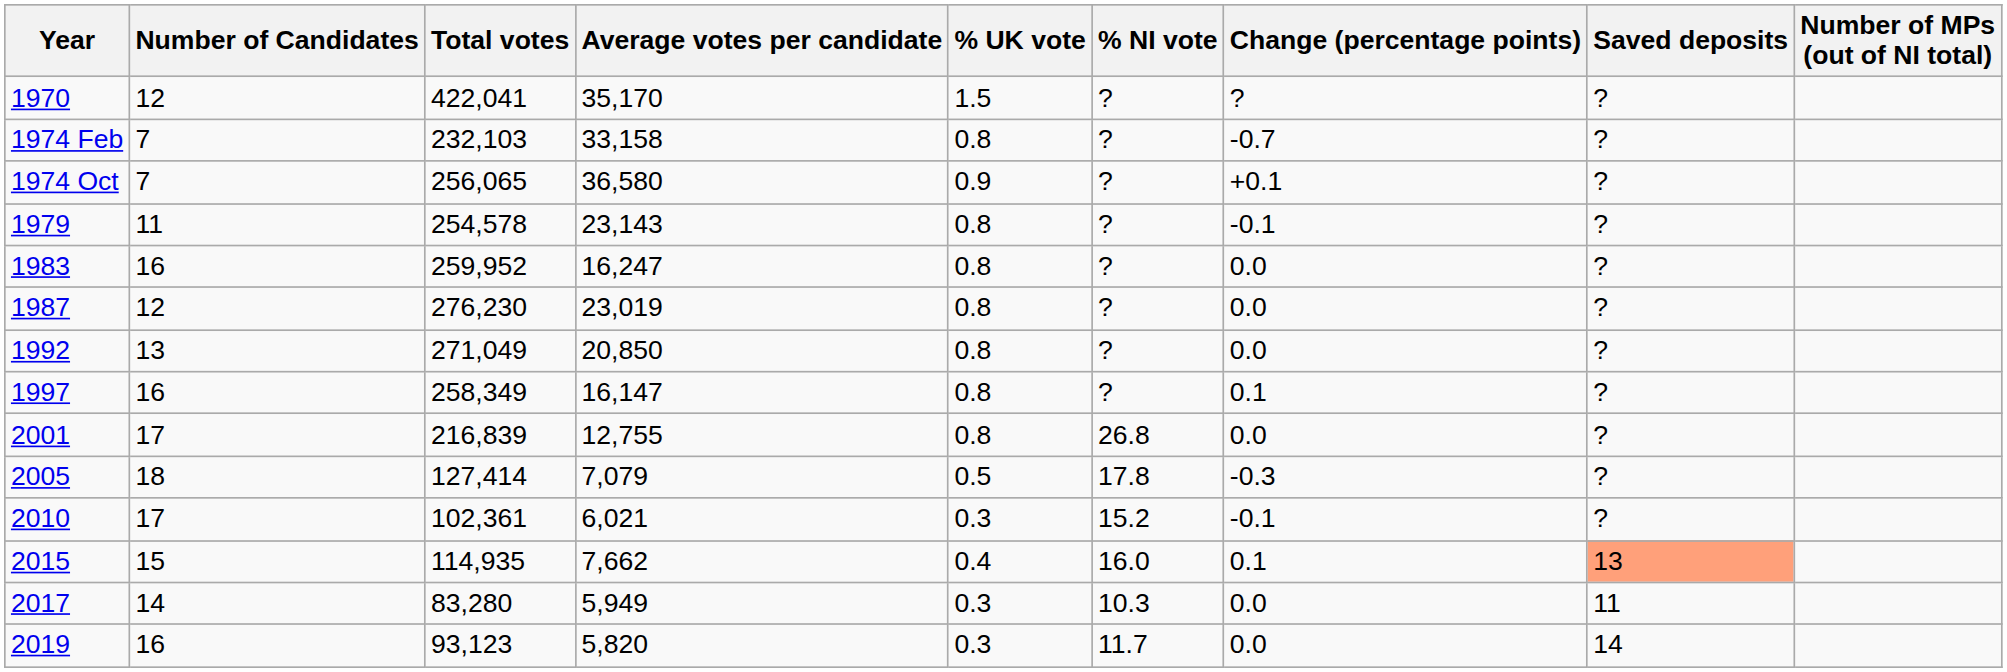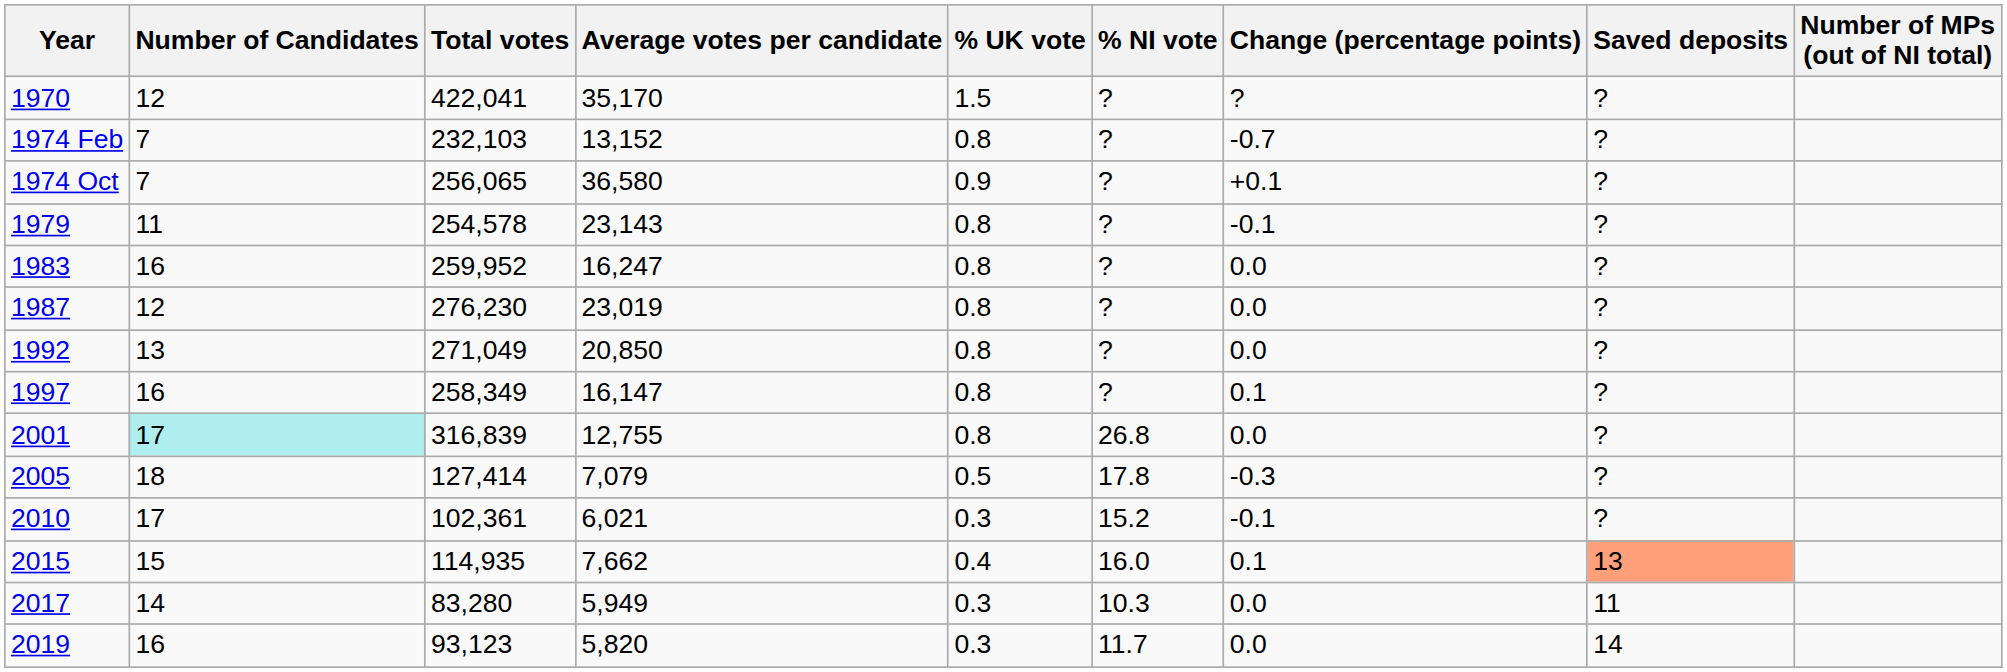 <table class="wikitable sortable">
 <tr>
 <th>Year</th>
 <th>Number of Candidates</th>
 <th>Total votes</th>
 <th>Average votes per candidate</th>
 <th>% UK vote</th>
 <th>% NI vote</th>
 <th>Change (percentage points)</th>
 <th>Saved deposits</th>
 <th>Number of MPs<br>(out of NI total)</th>
 </tr>
 <tr>
 <td><a href='#'>1970</a></td>
 <td>12</td>
 <td>422,041</td>
 <td>35,170</td>
 <td>1.5</td>
 <td>?</td>
 <td>?</td>
 <td>?</td>
 <td></td>
 </tr>
 <tr>
 <td><a href='#'>1974 Feb</a></td>
 <td>7</td>
 <td>232,103</td>
-<td>33,158</td>
+<td>13,152</td>
 <td>0.8</td>
 <td>?</td>
 <td>-0.7</td>
 <td>?</td>
 <td></td>
 </tr>
 <tr>
 <td><a href='#'>1974 Oct</a></td>
 <td>7</td>
 <td>256,065</td>
 <td>36,580</td>
 <td>0.9</td>
 <td>?</td>
 <td>+0.1</td>
 <td>?</td>
 <td></td>
 </tr>
 <tr>
 <td><a href='#'>1979</a></td>
 <td>11</td>
 <td>254,578</td>
 <td>23,143</td>
 <td>0.8</td>
 <td>?</td>
 <td>-0.1</td>
 <td>?</td>
 <td></td>
 </tr>
 <tr>
 <td><a href='#'>1983</a></td>
 <td>16</td>
 <td>259,952</td>
 <td>16,247</td>
 <td>0.8</td>
 <td>?</td>
 <td>0.0</td>
 <td>?</td>
 <td></td>
 </tr>
 <tr>
 <td><a href='#'>1987</a></td>
 <td>12</td>
 <td>276,230</td>
 <td>23,019</td>
 <td>0.8</td>
 <td>?</td>
 <td>0.0</td>
 <td>?</td>
 <td></td>
 </tr>
 <tr>
 <td><a href='#'>1992</a></td>
 <td>13</td>
 <td>271,049</td>
 <td>20,850</td>
 <td>0.8</td>
 <td>?</td>
 <td>0.0</td>
 <td>?</td>
 <td></td>
 </tr>
 <tr>
 <td><a href='#'>1997</a></td>
 <td>16</td>
 <td>258,349</td>
 <td>16,147</td>
 <td>0.8</td>
 <td>?</td>
 <td>0.1</td>
 <td>?</td>
 <td></td>
 </tr>
 <tr>
 <td><a href='#'>2001</a></td>
-<td>17</td>
-<td>216,839</td>
+<td style="background: paleturquoise;">17</td>
+<td>316,839</td>
 <td>12,755</td>
 <td>0.8</td>
 <td>26.8</td>
 <td>0.0</td>
 <td>?</td>
 <td></td>
 </tr>
 <tr>
 <td><a href='#'>2005</a></td>
 <td>18</td>
 <td>127,414</td>
 <td>7,079</td>
 <td>0.5</td>
 <td>17.8</td>
 <td>-0.3</td>
 <td>?</td>
 <td></td>
 </tr>
 <tr>
 <td><a href='#'>2010</a></td>
 <td>17</td>
 <td>102,361</td>
 <td>6,021</td>
 <td>0.3</td>
 <td>15.2</td>
 <td>-0.1</td>
 <td>?</td>
 <td></td>
 </tr>
 <tr>
 <td><a href='#'>2015</a></td>
 <td>15</td>
 <td>114,935</td>
 <td>7,662</td>
 <td>0.4</td>
 <td>16.0</td>
 <td>0.1</td>
 <td style="background: lightsalmon;">13</td>
 <td></td>
 </tr>
 <tr>
 <td><a href='#'>2017</a></td>
 <td>14</td>
 <td>83,280</td>
 <td>5,949</td>
 <td>0.3</td>
 <td>10.3</td>
 <td>0.0</td>
 <td>11</td>
 <td></td>
 </tr>
 <tr>
 <td><a href='#'>2019</a></td>
 <td>16</td>
 <td>93,123</td>
 <td>5,820</td>
 <td>0.3</td>
 <td>11.7</td>
 <td>0.0</td>
 <td>14</td>
 <td></td>
 </tr>
 </table>
